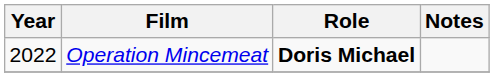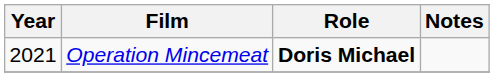 <table class="wikitable">
 <tr>
 <th>Year</th>
 <th>Film</th>
 <th>Role</th>
 <th>Notes</th>
 </tr>
 <tr>
-<td>2022</td>
+<td>2021</td>
 <td><em><a href='#'>Operation Mincemeat</a></em></td>
 <td><strong>Doris Michael</strong></td>
 <td></td>
 </tr>
 <tr>
 </tr>
 </table>
